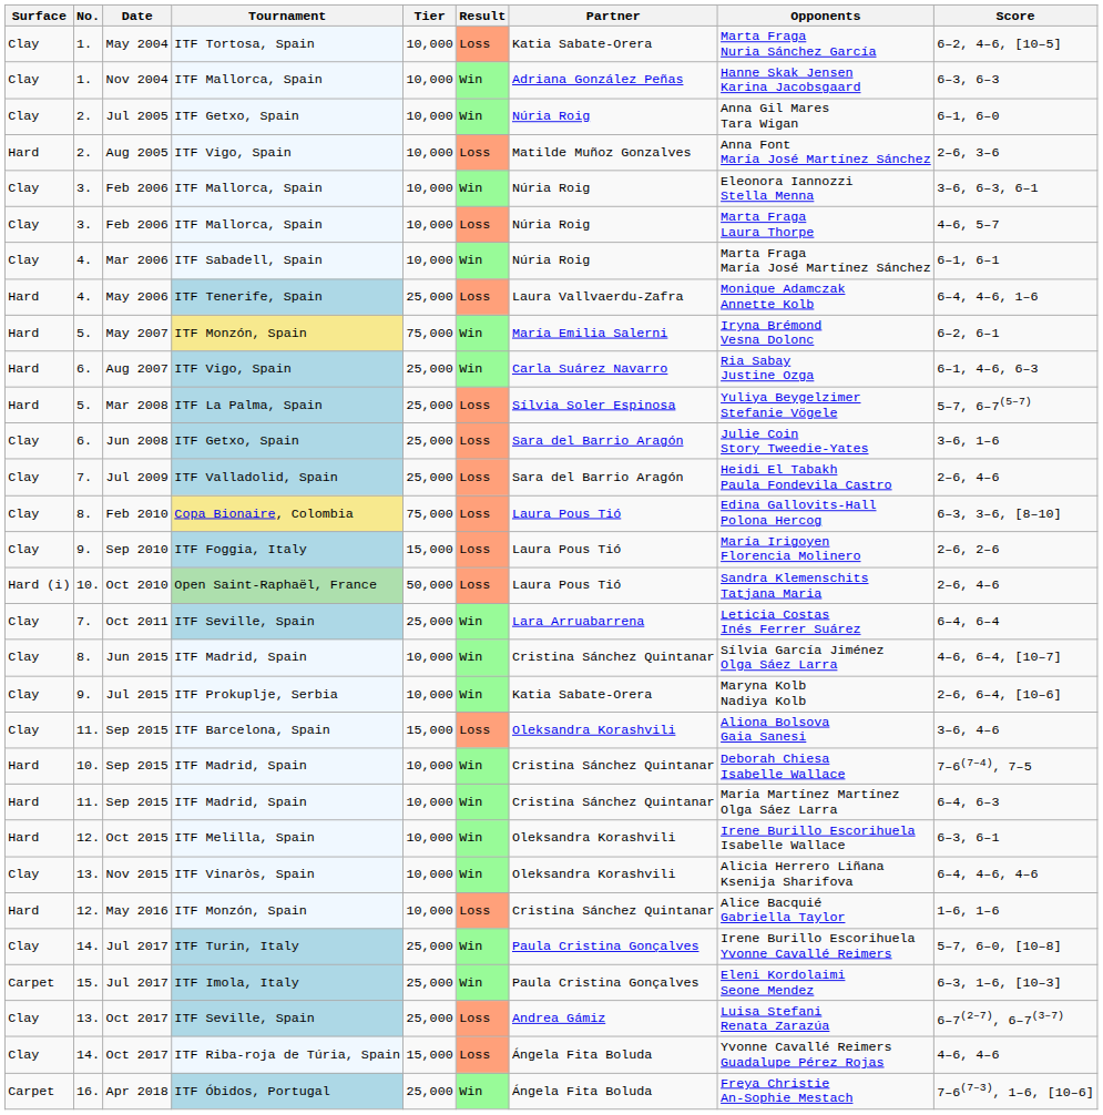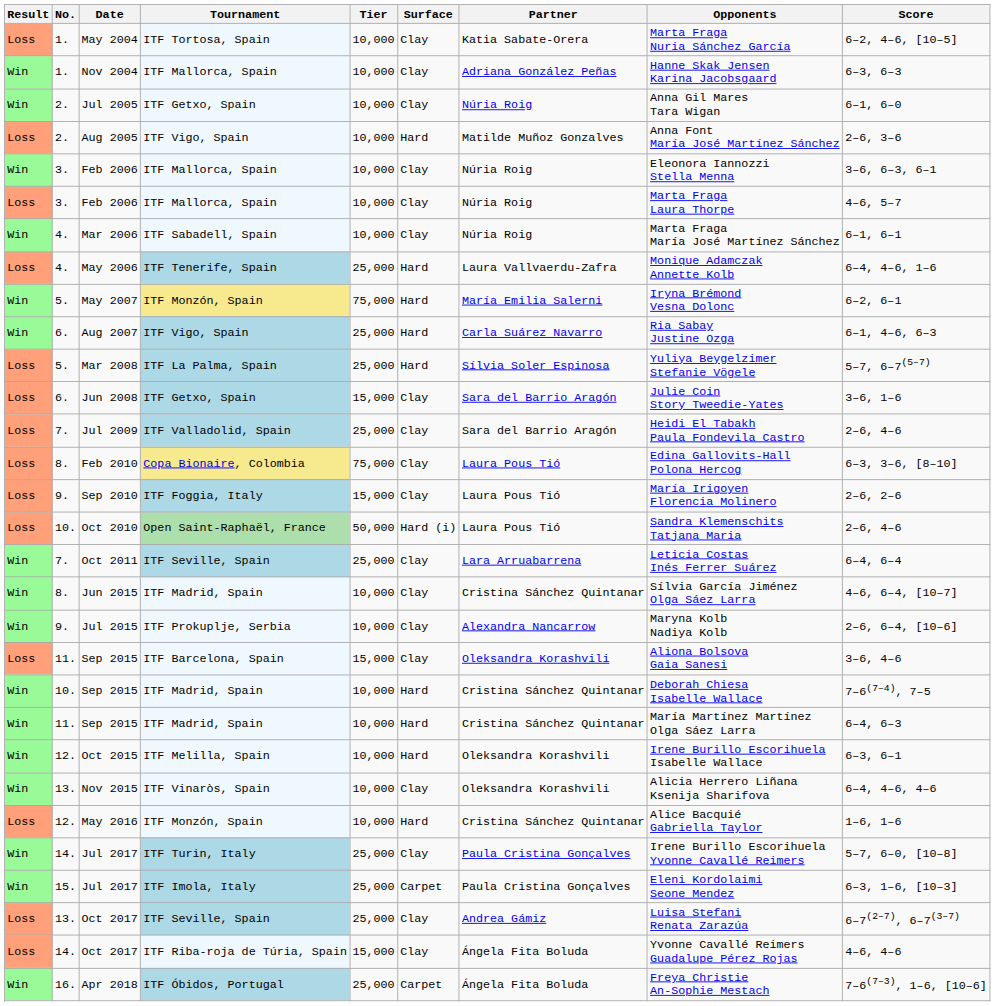 <table class="sortable wikitable">
 <tr>
-<th>Surface</th>
+<th>Result</th>
 <th class="unsortable">No.</th>
 <th>Date</th>
 <th>Tournament</th>
 <th>Tier</th>
-<th>Result</th>
+<th>Surface</th>
 <th>Partner</th>
 <th>Opponents</th>
 <th class="unsortable">Score</th>
 </tr>
 <tr>
-<td>Clay</td>
+<td bgcolor="FFA07A">Loss</td>
 <td>1.</td>
 <td>May 2004</td>
 <td style="background:#f0f8ff;">ITF Tortosa, Spain</td>
 <td>10,000</td>
-<td bgcolor="FFA07A">Loss</td>
+<td>Clay</td>
 <td> Katia Sabate-Orera</td>
 <td> <a href='#'>Marta Fraga</a> <br>  <a href='#'>Nuria Sánchez García</a></td>
 <td>6–2, 4–6, [10–5]</td>
 </tr>
 <tr>
-<td>Clay</td>
+<td bgcolor="98FB98">Win</td>
 <td>1.</td>
 <td>Nov 2004</td>
 <td style="background:#f0f8ff;">ITF Mallorca, Spain</td>
 <td>10,000</td>
-<td bgcolor="98FB98">Win</td>
+<td>Clay</td>
 <td> <a href='#'>Adriana González Peñas</a></td>
 <td> <a href='#'>Hanne Skak Jensen</a> <br>  <a href='#'>Karina Jacobsgaard</a></td>
 <td>6–3, 6–3</td>
 </tr>
 <tr>
-<td>Clay</td>
+<td bgcolor="98FB98">Win</td>
 <td>2.</td>
 <td>Jul 2005</td>
 <td style="background:#f0f8ff;">ITF Getxo, Spain</td>
 <td>10,000</td>
-<td bgcolor="98FB98">Win</td>
+<td>Clay</td>
 <td> <a href='#'>Núria Roig</a></td>
 <td> Anna Gil Mares <br>  Tara Wigan</td>
 <td>6–1, 6–0</td>
 </tr>
 <tr>
-<td>Hard</td>
+<td bgcolor="FFA07A">Loss</td>
 <td>2.</td>
 <td>Aug 2005</td>
 <td style="background:#f0f8ff;">ITF Vigo, Spain</td>
 <td>10,000</td>
-<td bgcolor="FFA07A">Loss</td>
+<td>Hard</td>
 <td> Matilde Muñoz Gonzalves</td>
 <td> Anna Font <br>  <a href='#'>María José Martínez Sánchez</a></td>
 <td>2–6, 3–6</td>
 </tr>
 <tr>
-<td>Clay</td>
+<td bgcolor="98FB98">Win</td>
 <td>3.</td>
 <td>Feb 2006</td>
 <td style="background:#f0f8ff;">ITF Mallorca, Spain</td>
 <td>10,000</td>
-<td bgcolor="98FB98">Win</td>
+<td>Clay</td>
 <td> Núria Roig</td>
 <td> Eleonora Iannozzi <br>  <a href='#'>Stella Menna</a></td>
 <td>3–6, 6–3, 6–1</td>
 </tr>
 <tr>
-<td>Clay</td>
+<td bgcolor="FFA07A">Loss</td>
 <td>3.</td>
 <td>Feb 2006</td>
 <td style="background:#f0f8ff;">ITF Mallorca, Spain</td>
 <td>10,000</td>
-<td bgcolor="FFA07A">Loss</td>
+<td>Clay</td>
 <td> Núria Roig</td>
 <td> <a href='#'>Marta Fraga</a> <br>  <a href='#'>Laura Thorpe</a></td>
 <td>4–6, 5–7</td>
 </tr>
 <tr>
-<td>Clay</td>
+<td bgcolor="98FB98">Win</td>
 <td>4.</td>
 <td>Mar 2006</td>
 <td style="background:#f0f8ff;">ITF Sabadell, Spain</td>
 <td>10,000</td>
-<td bgcolor="98FB98">Win</td>
+<td>Clay</td>
 <td> Núria Roig</td>
 <td> Marta Fraga <br>  María José Martínez Sánchez</td>
 <td>6–1, 6–1</td>
 </tr>
 <tr>
-<td>Hard</td>
+<td bgcolor="FFA07A">Loss</td>
 <td>4.</td>
 <td>May 2006</td>
 <td style="background:lightblue;">ITF Tenerife, Spain</td>
 <td>25,000</td>
-<td bgcolor="FFA07A">Loss</td>
+<td>Hard</td>
 <td> Laura Vallvaerdu-Zafra</td>
 <td> <a href='#'>Monique Adamczak</a> <br>  <a href='#'>Annette Kolb</a></td>
 <td>6–4, 4–6, 1–6</td>
 </tr>
 <tr>
-<td>Hard</td>
+<td bgcolor="98FB98">Win</td>
 <td>5.</td>
 <td>May 2007</td>
 <td style="background:#f7e98e;">ITF Monzón, Spain</td>
 <td>75,000</td>
-<td bgcolor="98FB98">Win</td>
+<td>Hard</td>
 <td> <a href='#'>María Emilia Salerni</a></td>
 <td> <a href='#'>Iryna Brémond</a> <br>  <a href='#'>Vesna Dolonc</a></td>
 <td>6–2, 6–1</td>
 </tr>
 <tr>
-<td>Hard</td>
+<td bgcolor="98FB98">Win</td>
 <td>6.</td>
 <td>Aug 2007</td>
 <td style="background:lightblue;">ITF Vigo, Spain</td>
 <td>25,000</td>
-<td bgcolor="98FB98">Win</td>
+<td>Hard</td>
 <td> <a href='#'>Carla Suárez Navarro</a></td>
 <td> <a href='#'>Ria Sabay</a> <br>  <a href='#'>Justine Ozga</a></td>
 <td>6–1, 4–6, 6–3</td>
 </tr>
 <tr>
-<td>Hard</td>
+<td style="background:#ffa07a;">Loss</td>
 <td>5.</td>
 <td>Mar 2008</td>
 <td style="background:lightblue;">ITF La Palma, Spain</td>
 <td>25,000</td>
-<td style="background:#ffa07a;">Loss</td>
+<td>Hard</td>
 <td> <a href='#'>Sílvia Soler Espinosa</a></td>
 <td> <a href='#'>Yuliya Beygelzimer</a> <br>  <a href='#'>Stefanie Vögele</a></td>
 <td>5–7, 6–7<sup>(5–7)</sup></td>
 </tr>
 <tr>
-<td>Clay</td>
+<td style="background:#ffa07a;">Loss</td>
 <td>6.</td>
 <td>Jun 2008</td>
 <td style="background:lightblue;">ITF Getxo, Spain</td>
-<td>25,000</td>
-<td style="background:#ffa07a;">Loss</td>
+<td>15,000</td>
+<td>Clay</td>
 <td> <a href='#'>Sara del Barrio Aragón</a></td>
 <td> <a href='#'>Julie Coin</a> <br>  <a href='#'>Story Tweedie-Yates</a></td>
 <td>3–6, 1–6</td>
 </tr>
 <tr>
-<td>Clay</td>
+<td style="background:#ffa07a;">Loss</td>
 <td>7.</td>
 <td>Jul 2009</td>
 <td style="background:lightblue;">ITF Valladolid, Spain</td>
 <td>25,000</td>
-<td style="background:#ffa07a;">Loss</td>
+<td>Clay</td>
 <td> Sara del Barrio Aragón</td>
 <td> <a href='#'>Heidi El Tabakh</a> <br>  <a href='#'>Paula Fondevila Castro</a></td>
 <td>2–6, 4–6</td>
 </tr>
 <tr>
-<td>Clay</td>
+<td style="background:#ffa07a;">Loss</td>
 <td>8.</td>
 <td>Feb 2010</td>
 <td style="background:#f7e98e;"><a href='#'>Copa Bionaire</a>, Colombia</td>
 <td>75,000</td>
-<td style="background:#ffa07a;">Loss</td>
+<td>Clay</td>
 <td> <a href='#'>Laura Pous Tió</a></td>
 <td> <a href='#'>Edina Gallovits-Hall</a> <br>  <a href='#'>Polona Hercog</a></td>
 <td>6–3, 3–6, [8–10]</td>
 </tr>
 <tr>
-<td>Clay</td>
+<td style="background:#ffa07a;">Loss</td>
 <td>9.</td>
 <td>Sep 2010</td>
 <td style="background:lightblue;">ITF Foggia, Italy</td>
 <td>15,000</td>
-<td style="background:#ffa07a;">Loss</td>
+<td>Clay</td>
 <td> Laura Pous Tió</td>
 <td> <a href='#'>María Irigoyen</a> <br>  <a href='#'>Florencia Molinero</a></td>
 <td>2–6, 2–6</td>
 </tr>
 <tr>
-<td>Hard (i)</td>
+<td style="background:#ffa07a;">Loss</td>
 <td>10.</td>
 <td>Oct 2010</td>
 <td style="background:#addfad;">Open Saint-Raphaël, France</td>
 <td>50,000</td>
-<td style="background:#ffa07a;">Loss</td>
+<td>Hard (i)</td>
 <td> Laura Pous Tió</td>
 <td> <a href='#'>Sandra Klemenschits</a> <br>  <a href='#'>Tatjana Maria</a></td>
 <td>2–6, 4–6</td>
 </tr>
 <tr>
-<td>Clay</td>
+<td style="background:#98fb98;">Win</td>
 <td>7.</td>
 <td>Oct 2011</td>
 <td style="background:lightblue;">ITF Seville, Spain</td>
 <td>25,000</td>
-<td style="background:#98fb98;">Win</td>
+<td>Clay</td>
 <td> <a href='#'>Lara Arruabarrena</a></td>
 <td> <a href='#'>Leticia Costas</a> <br>  <a href='#'>Inés Ferrer Suárez</a></td>
 <td>6–4, 6–4</td>
 </tr>
 <tr>
-<td>Clay</td>
+<td style="background:#98fb98;">Win</td>
 <td>8.</td>
 <td>Jun 2015</td>
 <td style="background:#f0f8ff;">ITF Madrid, Spain</td>
 <td>10,000</td>
-<td style="background:#98fb98;">Win</td>
+<td>Clay</td>
 <td> Cristina Sánchez Quintanar</td>
 <td> Sílvia García Jiménez <br>  <a href='#'>Olga Sáez Larra</a></td>
 <td>4–6, 6–4, [10–7]</td>
 </tr>
 <tr>
-<td>Clay</td>
+<td style="background:#98fb98;">Win</td>
 <td>9.</td>
 <td>Jul 2015</td>
 <td style="background:#f0f8ff;">ITF Prokuplje, Serbia</td>
 <td>10,000</td>
-<td style="background:#98fb98;">Win</td>
-<td> Katia Sabate-Orera</td>
+<td>Clay</td>
+<td> <a href='#'>Alexandra Nancarrow</a></td>
 <td> Maryna Kolb <br>  Nadiya Kolb</td>
 <td>2–6, 6–4, [10–6]</td>
 </tr>
 <tr>
-<td>Clay</td>
+<td style="background:#ffa07a;">Loss</td>
 <td>11.</td>
 <td>Sep 2015</td>
 <td style="background:#f0f8ff;">ITF Barcelona, Spain</td>
 <td>15,000</td>
-<td style="background:#ffa07a;">Loss</td>
+<td>Clay</td>
 <td> <a href='#'>Oleksandra Korashvili</a></td>
 <td> <a href='#'>Aliona Bolsova</a> <br>  <a href='#'>Gaia Sanesi</a></td>
 <td>3–6, 4–6</td>
 </tr>
 <tr>
-<td>Hard</td>
+<td style="background:#98fb98;">Win</td>
 <td>10.</td>
 <td>Sep 2015</td>
 <td style="background:#f0f8ff;">ITF Madrid, Spain</td>
 <td>10,000</td>
-<td style="background:#98fb98;">Win</td>
+<td>Hard</td>
 <td> Cristina Sánchez Quintanar</td>
 <td> <a href='#'>Deborah Chiesa</a> <br>  <a href='#'>Isabelle Wallace</a></td>
 <td>7–6<sup>(7–4)</sup>, 7–5</td>
 </tr>
 <tr>
-<td>Hard</td>
+<td style="background:#98fb98;">Win</td>
 <td>11.</td>
 <td>Sep 2015</td>
 <td style="background:#f0f8ff;">ITF Madrid, Spain</td>
 <td>10,000</td>
-<td style="background:#98fb98;">Win</td>
+<td>Hard</td>
 <td> Cristina Sánchez Quintanar</td>
 <td> María Martínez Martínez <br>  Olga Sáez Larra</td>
 <td>6–4, 6–3</td>
 </tr>
 <tr>
-<td>Hard</td>
+<td style="background:#98fb98;">Win</td>
 <td>12.</td>
 <td>Oct 2015</td>
 <td style="background:#f0f8ff;">ITF Melilla, Spain</td>
 <td>10,000</td>
-<td style="background:#98fb98;">Win</td>
+<td>Hard</td>
 <td> Oleksandra Korashvili</td>
 <td> <a href='#'>Irene Burillo Escorihuela</a> <br>  Isabelle Wallace</td>
 <td>6–3, 6–1</td>
 </tr>
 <tr>
-<td>Clay</td>
+<td style="background:#98fb98;">Win</td>
 <td>13.</td>
 <td>Nov 2015</td>
 <td style="background:#f0f8ff;">ITF Vinaròs, Spain</td>
 <td>10,000</td>
-<td style="background:#98fb98;">Win</td>
+<td>Clay</td>
 <td> Oleksandra Korashvili</td>
 <td> Alicia Herrero Liñana <br>  Ksenija Sharifova</td>
 <td>6–4, 4–6, 4–6</td>
 </tr>
 <tr>
-<td>Hard</td>
+<td style="background:#ffa07a;">Loss</td>
 <td>12.</td>
 <td>May 2016</td>
 <td style="background:#f0f8ff;">ITF Monzón, Spain</td>
 <td>10,000</td>
-<td style="background:#ffa07a;">Loss</td>
+<td>Hard</td>
 <td> Cristina Sánchez Quintanar</td>
 <td> Alice Bacquié <br>  <a href='#'>Gabriella Taylor</a></td>
 <td>1–6, 1–6</td>
 </tr>
 <tr>
-<td>Clay</td>
+<td style="background:#98fb98;">Win</td>
 <td>14.</td>
 <td>Jul 2017</td>
 <td style="background:lightblue;">ITF Turin, Italy</td>
 <td>25,000</td>
-<td style="background:#98fb98;">Win</td>
+<td>Clay</td>
 <td> <a href='#'>Paula Cristina Gonçalves</a></td>
 <td> Irene Burillo Escorihuela <br>  <a href='#'>Yvonne Cavallé Reimers</a></td>
 <td>5–7, 6–0, [10–8]</td>
 </tr>
 <tr>
-<td>Carpet</td>
+<td style="background:#98fb98;">Win</td>
 <td>15.</td>
 <td>Jul 2017</td>
 <td style="background:lightblue;">ITF Imola, Italy</td>
 <td>25,000</td>
-<td style="background:#98fb98;">Win</td>
+<td>Carpet</td>
 <td> Paula Cristina Gonçalves</td>
 <td> <a href='#'>Eleni Kordolaimi</a> <br>  <a href='#'>Seone Mendez</a></td>
 <td>6–3, 1–6, [10–3]</td>
 </tr>
 <tr>
-<td>Clay</td>
+<td style="background:#ffa07a;">Loss</td>
 <td>13.</td>
 <td>Oct 2017</td>
 <td style="background:lightblue;">ITF Seville, Spain</td>
 <td>25,000</td>
-<td style="background:#ffa07a;">Loss</td>
+<td>Clay</td>
 <td> <a href='#'>Andrea Gámiz</a></td>
 <td> <a href='#'>Luisa Stefani</a> <br>  <a href='#'>Renata Zarazúa</a></td>
 <td>6–7<sup>(2–7)</sup>, 6–7<sup>(3–7)</sup></td>
 </tr>
 <tr>
-<td>Clay</td>
+<td style="background:#ffa07a;">Loss</td>
 <td>14.</td>
 <td>Oct 2017</td>
 <td style="background:#f0f8ff;">ITF Riba-roja de Túria, Spain</td>
 <td>15,000</td>
-<td style="background:#ffa07a;">Loss</td>
+<td>Clay</td>
 <td> Ángela Fita Boluda</td>
 <td> Yvonne Cavallé Reimers <br>  <a href='#'>Guadalupe Pérez Rojas</a></td>
 <td>4–6, 4–6</td>
 </tr>
 <tr>
-<td>Carpet</td>
+<td style="background:#98fb98;">Win</td>
 <td>16.</td>
 <td>Apr 2018</td>
 <td style="background:lightblue;">ITF Óbidos, Portugal</td>
 <td>25,000</td>
-<td style="background:#98fb98;">Win</td>
+<td>Carpet</td>
 <td> Ángela Fita Boluda</td>
 <td> <a href='#'>Freya Christie</a> <br>  <a href='#'>An-Sophie Mestach</a></td>
 <td>7–6<sup>(7–3)</sup>, 1–6, [10–6]</td>
 </tr>
 </table>
